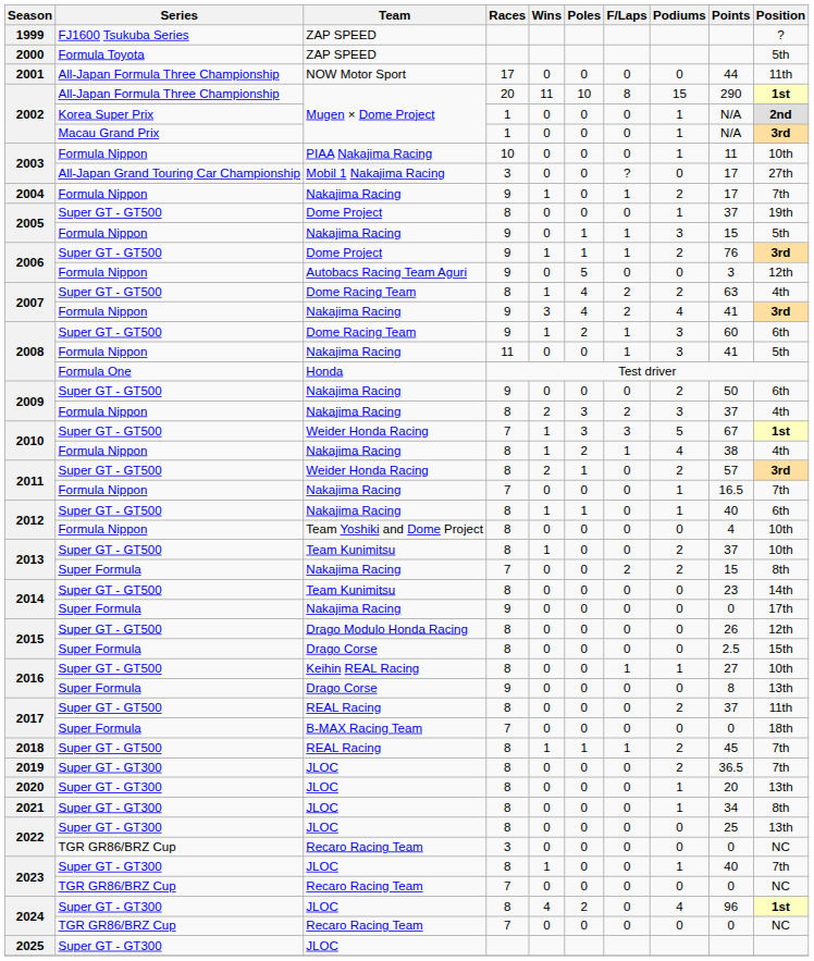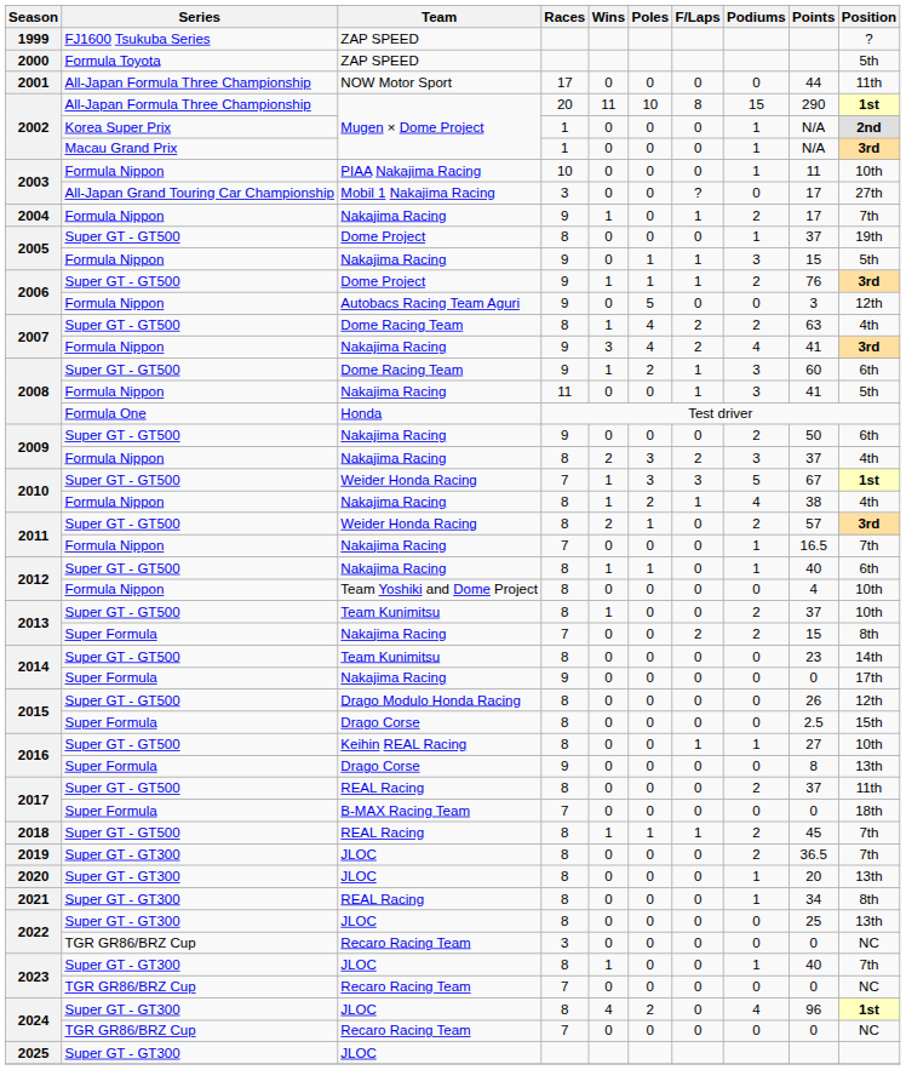 <table class="wikitable" style="font-size: 90%; text-align:center">
 <tr>
 <th>Season</th>
 <th>Series</th>
 <th>Team</th>
 <th>Races</th>
 <th>Wins</th>
 <th>Poles</th>
 <th>F/Laps</th>
 <th>Podiums</th>
 <th>Points</th>
 <th>Position</th>
 </tr>
 <tr>
 <th>1999</th>
 <td align=left><a href='#'>FJ1600</a> <a href='#'>Tsukuba Series</a></td>
 <td align=left>ZAP SPEED</td>
 <td></td>
 <td></td>
 <td></td>
 <td></td>
 <td></td>
 <td></td>
 <td>?</td>
 </tr>
 <tr>
 <th>2000</th>
 <td align=left><a href='#'>Formula Toyota</a></td>
 <td align=left>ZAP SPEED</td>
 <td></td>
 <td></td>
 <td></td>
 <td></td>
 <td></td>
 <td></td>
 <td>5th</td>
 </tr>
 <tr>
 <th>2001</th>
 <td align=left><a href='#'>All-Japan Formula Three Championship</a></td>
 <td align=left>NOW Motor Sport</td>
 <td>17</td>
 <td>0</td>
 <td>0</td>
 <td>0</td>
 <td>0</td>
 <td>44</td>
 <td>11th</td>
 </tr>
 <tr>
 <th rowspan=3>2002</th>
 <td align=left><a href='#'>All-Japan Formula Three Championship</a></td>
 <td rowspan=3 align=left><a href='#'>Mugen</a> × <a href='#'>Dome Project</a></td>
 <td>20</td>
 <td>11</td>
 <td>10</td>
 <td>8</td>
 <td>15</td>
 <td>290</td>
 <td style="background:#FFFFBF;"><strong>1st</strong></td>
 </tr>
 <tr>
 <td align=left><a href='#'>Korea Super Prix</a></td>
 <td>1</td>
 <td>0</td>
 <td>0</td>
 <td>0</td>
 <td>1</td>
 <td>N/A</td>
 <td style="background:#DFDFDF;"><strong>2nd</strong></td>
 </tr>
 <tr>
 <td align=left><a href='#'>Macau Grand Prix</a></td>
 <td>1</td>
 <td>0</td>
 <td>0</td>
 <td>0</td>
 <td>1</td>
 <td>N/A</td>
 <td style="background:#FFDF9F;"><strong>3rd</strong></td>
 </tr>
 <tr>
 <th rowspan=2>2003</th>
 <td align=left><a href='#'>Formula Nippon</a></td>
 <td align="left"><a href='#'>PIAA</a> <a href='#'>Nakajima Racing</a></td>
 <td>10</td>
 <td>0</td>
 <td>0</td>
 <td>0</td>
 <td>1</td>
 <td>11</td>
 <td>10th</td>
 </tr>
 <tr>
 <td align=left><a href='#'>All-Japan Grand Touring Car Championship</a></td>
 <td align=left><a href='#'>Mobil 1</a> <a href='#'>Nakajima Racing</a></td>
 <td>3</td>
 <td>0</td>
 <td>0</td>
 <td>?</td>
 <td>0</td>
 <td>17</td>
 <td>27th</td>
 </tr>
 <tr>
 <th>2004</th>
 <td align=left><a href='#'>Formula Nippon</a></td>
 <td align=left><a href='#'>Nakajima Racing</a></td>
 <td>9</td>
 <td>1</td>
 <td>0</td>
 <td>1</td>
 <td>2</td>
 <td>17</td>
 <td>7th</td>
 </tr>
 <tr>
 <th rowspan="2">2005</th>
 <td align="left"><a href='#'>Super GT - GT500</a></td>
 <td align="left"><a href='#'>Dome Project</a></td>
 <td>8</td>
 <td>0</td>
 <td>0</td>
 <td>0</td>
 <td>1</td>
 <td>37</td>
 <td>19th</td>
 </tr>
 <tr>
 <td align="left"><a href='#'>Formula Nippon</a></td>
 <td align="left"><a href='#'>Nakajima Racing</a></td>
 <td>9</td>
 <td>0</td>
 <td>1</td>
 <td>1</td>
 <td>3</td>
 <td>15</td>
 <td>5th</td>
 </tr>
 <tr>
 <th rowspan="2">2006</th>
 <td align="left"><a href='#'>Super GT - GT500</a></td>
 <td align="left"><a href='#'>Dome Project</a></td>
 <td>9</td>
 <td>1</td>
 <td>1</td>
 <td>1</td>
 <td>2</td>
 <td>76</td>
 <td style="background:#FFDF9F;"><strong>3rd</strong></td>
 </tr>
 <tr>
 <td align="left"><a href='#'>Formula Nippon</a></td>
 <td align="left"><a href='#'>Autobacs Racing Team Aguri</a></td>
 <td>9</td>
 <td>0</td>
 <td>5</td>
 <td>0</td>
 <td>0</td>
 <td>3</td>
 <td>12th</td>
 </tr>
 <tr>
 <th rowspan="2">2007</th>
 <td align="left"><a href='#'>Super GT - GT500</a></td>
 <td align="left"><a href='#'>Dome Racing Team</a></td>
 <td>8</td>
 <td>1</td>
 <td>4</td>
 <td>2</td>
 <td>2</td>
 <td>63</td>
 <td>4th</td>
 </tr>
 <tr>
 <td align="left"><a href='#'>Formula Nippon</a></td>
 <td align="left"><a href='#'>Nakajima Racing</a></td>
 <td>9</td>
 <td>3</td>
 <td>4</td>
 <td>2</td>
 <td>4</td>
 <td>41</td>
 <td style="background:#FFDF9F;"><strong>3rd</strong></td>
 </tr>
 <tr>
 <th rowspan="3">2008</th>
 <td align="left"><a href='#'>Super GT - GT500</a></td>
 <td align="left"><a href='#'>Dome Racing Team</a></td>
 <td>9</td>
 <td>1</td>
 <td>2</td>
 <td>1</td>
 <td>3</td>
 <td>60</td>
 <td>6th</td>
 </tr>
 <tr>
 <td align="left"><a href='#'>Formula Nippon</a></td>
 <td align="left"><a href='#'>Nakajima Racing</a></td>
 <td>11</td>
 <td>0</td>
 <td>0</td>
 <td>1</td>
 <td>3</td>
 <td>41</td>
 <td>5th</td>
 </tr>
 <tr>
 <td align=left><a href='#'>Formula One</a></td>
 <td align=left><a href='#'>Honda</a></td>
 <td colspan=7>Test driver</td>
 </tr>
 <tr>
 <th rowspan="2">2009</th>
 <td align="left"><a href='#'>Super GT - GT500</a></td>
 <td align="left"><a href='#'>Nakajima Racing</a></td>
 <td>9</td>
 <td>0</td>
 <td>0</td>
 <td>0</td>
 <td>2</td>
 <td>50</td>
 <td>6th</td>
 </tr>
 <tr>
 <td align="left"><a href='#'>Formula Nippon</a></td>
 <td align="left"><a href='#'>Nakajima Racing</a></td>
 <td>8</td>
 <td>2</td>
 <td>3</td>
 <td>2</td>
 <td>3</td>
 <td>37</td>
 <td>4th</td>
 </tr>
 <tr>
 <th rowspan="2">2010</th>
 <td align="left"><a href='#'>Super GT - GT500</a></td>
 <td align="left"><a href='#'>Weider Honda Racing</a></td>
 <td>7</td>
 <td>1</td>
 <td>3</td>
 <td>3</td>
 <td>5</td>
 <td>67</td>
 <td style="background:#FFFFBF;"><strong>1st</strong></td>
 </tr>
 <tr>
 <td align="left"><a href='#'>Formula Nippon</a></td>
 <td align="left"><a href='#'>Nakajima Racing</a></td>
 <td>8</td>
 <td>1</td>
 <td>2</td>
 <td>1</td>
 <td>4</td>
 <td>38</td>
 <td>4th</td>
 </tr>
 <tr>
 <th rowspan="2">2011</th>
 <td align="left"><a href='#'>Super GT - GT500</a></td>
 <td align="left"><a href='#'>Weider Honda Racing</a></td>
 <td>8</td>
 <td>2</td>
 <td>1</td>
 <td>0</td>
 <td>2</td>
 <td>57</td>
 <td style="background:#FFDF9F;"><strong>3rd</strong></td>
 </tr>
 <tr>
 <td align="left"><a href='#'>Formula Nippon</a></td>
 <td align="left"><a href='#'>Nakajima Racing</a></td>
 <td>7</td>
 <td>0</td>
 <td>0</td>
 <td>0</td>
 <td>1</td>
 <td>16.5</td>
 <td>7th</td>
 </tr>
 <tr>
 <th rowspan="2">2012</th>
 <td align="left"><a href='#'>Super GT - GT500</a></td>
 <td align="left"><a href='#'>Nakajima Racing</a></td>
 <td>8</td>
 <td>1</td>
 <td>1</td>
 <td>0</td>
 <td>1</td>
 <td>40</td>
 <td>6th</td>
 </tr>
 <tr>
 <td align="left"><a href='#'>Formula Nippon</a></td>
 <td align="left">Team <a href='#'>Yoshiki</a> and <a href='#'>Dome</a> Project</td>
 <td>8</td>
 <td>0</td>
 <td>0</td>
 <td>0</td>
 <td>0</td>
 <td>4</td>
 <td>10th</td>
 </tr>
 <tr>
 <th rowspan="2">2013</th>
 <td align="left"><a href='#'>Super GT - GT500</a></td>
 <td align="left"><a href='#'>Team Kunimitsu</a></td>
 <td>8</td>
 <td>1</td>
 <td>0</td>
 <td>0</td>
 <td>2</td>
 <td>37</td>
 <td>10th</td>
 </tr>
 <tr>
 <td align="left"><a href='#'>Super Formula</a></td>
 <td align="left"><a href='#'>Nakajima Racing</a></td>
 <td>7</td>
 <td>0</td>
 <td>0</td>
 <td>2</td>
 <td>2</td>
 <td>15</td>
 <td>8th</td>
 </tr>
 <tr>
 <th rowspan="2">2014</th>
 <td align="left"><a href='#'>Super GT - GT500</a></td>
 <td align="left"><a href='#'>Team Kunimitsu</a></td>
 <td>8</td>
 <td>0</td>
 <td>0</td>
 <td>0</td>
 <td>0</td>
 <td>23</td>
 <td>14th</td>
 </tr>
 <tr>
 <td align="left"><a href='#'>Super Formula</a></td>
 <td align="left"><a href='#'>Nakajima Racing</a></td>
 <td>9</td>
 <td>0</td>
 <td>0</td>
 <td>0</td>
 <td>0</td>
 <td>0</td>
 <td>17th</td>
 </tr>
 <tr>
 <th rowspan="2">2015</th>
 <td align="left"><a href='#'>Super GT - GT500</a></td>
 <td align="left"><a href='#'>Drago Modulo Honda Racing</a></td>
 <td>8</td>
 <td>0</td>
 <td>0</td>
 <td>0</td>
 <td>0</td>
 <td>26</td>
 <td>12th</td>
 </tr>
 <tr>
 <td align="left"><a href='#'>Super Formula</a></td>
 <td align="left"><a href='#'>Drago Corse</a></td>
 <td>8</td>
 <td>0</td>
 <td>0</td>
 <td>0</td>
 <td>0</td>
 <td>2.5</td>
 <td>15th</td>
 </tr>
 <tr>
 <th rowspan="2">2016</th>
 <td align="left"><a href='#'>Super GT - GT500</a></td>
 <td align="left"><a href='#'>Keihin</a> <a href='#'>REAL Racing</a></td>
 <td>8</td>
 <td>0</td>
 <td>0</td>
 <td>1</td>
 <td>1</td>
 <td>27</td>
 <td>10th</td>
 </tr>
 <tr>
 <td align="left"><a href='#'>Super Formula</a></td>
 <td align="left"><a href='#'>Drago Corse</a></td>
 <td>9</td>
 <td>0</td>
 <td>0</td>
 <td>0</td>
 <td>0</td>
 <td>8</td>
 <td>13th</td>
 </tr>
 <tr>
 <th rowspan="2">2017</th>
 <td align="left"><a href='#'>Super GT - GT500</a></td>
 <td align="left"><a href='#'>REAL Racing</a></td>
 <td>8</td>
 <td>0</td>
 <td>0</td>
 <td>0</td>
 <td>2</td>
 <td>37</td>
 <td>11th</td>
 </tr>
 <tr>
 <td align="left"><a href='#'>Super Formula</a></td>
 <td align="left"><a href='#'>B-MAX Racing Team</a></td>
 <td>7</td>
 <td>0</td>
 <td>0</td>
 <td>0</td>
 <td>0</td>
 <td>0</td>
 <td>18th</td>
 </tr>
 <tr>
 <th>2018</th>
 <td align=left><a href='#'>Super GT - GT500</a></td>
 <td align=left><a href='#'>REAL Racing</a></td>
 <td>8</td>
 <td>1</td>
 <td>1</td>
 <td>1</td>
 <td>2</td>
 <td>45</td>
 <td>7th</td>
 </tr>
 <tr>
 <th>2019</th>
 <td align=left><a href='#'>Super GT - GT300</a></td>
 <td align=left><a href='#'>JLOC</a></td>
 <td>8</td>
 <td>0</td>
 <td>0</td>
 <td>0</td>
 <td>2</td>
 <td>36.5</td>
 <td>7th</td>
 </tr>
 <tr>
 <th>2020</th>
 <td align=left><a href='#'>Super GT - GT300</a></td>
 <td align=left><a href='#'>JLOC</a></td>
 <td>8</td>
 <td>0</td>
 <td>0</td>
 <td>0</td>
 <td>1</td>
 <td>20</td>
 <td>13th</td>
 </tr>
 <tr>
 <th>2021</th>
 <td align=left><a href='#'>Super GT - GT300</a></td>
-<td align=left><a href='#'>JLOC</a></td>
+<td align=left><a href='#'>REAL Racing</a></td>
 <td>8</td>
 <td>0</td>
 <td>0</td>
 <td>0</td>
 <td>1</td>
 <td>34</td>
 <td>8th</td>
 </tr>
 <tr>
 <th rowspan="2">2022</th>
 <td align=left><a href='#'>Super GT - GT300</a></td>
 <td align=left><a href='#'>JLOC</a></td>
 <td>8</td>
 <td>0</td>
 <td>0</td>
 <td>0</td>
 <td>0</td>
 <td>25</td>
 <td>13th</td>
 </tr>
 <tr>
 <td align=left>TGR GR86/BRZ Cup</td>
 <td align=left><a href='#'>Recaro Racing Team</a></td>
 <td>3</td>
 <td>0</td>
 <td>0</td>
 <td>0</td>
 <td>0</td>
 <td>0</td>
 <td>NC</td>
 </tr>
 <tr>
 <th rowspan="2">2023</th>
 <td align=left><a href='#'>Super GT - GT300</a></td>
 <td align=left><a href='#'>JLOC</a></td>
 <td>8</td>
 <td>1</td>
 <td>0</td>
 <td>0</td>
 <td>1</td>
 <td>40</td>
 <td>7th</td>
 </tr>
 <tr>
 <td align=left><a href='#'>TGR GR86/BRZ Cup</a></td>
 <td align=left><a href='#'>Recaro Racing Team</a></td>
 <td>7</td>
 <td>0</td>
 <td>0</td>
 <td>0</td>
 <td>0</td>
 <td>0</td>
 <td>NC</td>
 </tr>
 <tr>
 <th rowspan="2">2024</th>
 <td align=left><a href='#'>Super GT - GT300</a></td>
 <td align=left><a href='#'>JLOC</a></td>
 <td>8</td>
 <td>4</td>
 <td>2</td>
 <td>0</td>
 <td>4</td>
 <td>96</td>
 <td style="background:#FFFFBF;"><strong>1st</strong></td>
 </tr>
 <tr>
 <td align=left><a href='#'>TGR GR86/BRZ Cup</a></td>
 <td align=left><a href='#'>Recaro Racing Team</a></td>
 <td>7</td>
 <td>0</td>
 <td>0</td>
 <td>0</td>
 <td>0</td>
 <td>0</td>
 <td>NC</td>
 </tr>
 <tr>
 <th>2025</th>
 <td align="left"><a href='#'>Super GT - GT300</a></td>
 <td align="left"><a href='#'>JLOC</a></td>
 <td></td>
 <td></td>
 <td></td>
 <td></td>
 <td></td>
 <td></td>
 <td></td>
 </tr>
 <tr>
 </tr>
 </table>
